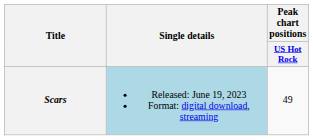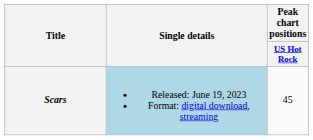 <table class="wikitable plainrowheaders" style="text-align:center">
 <tr>
 <th rowspan="2" scope="col" style="width:10em">Title</th>
 <th rowspan="2" scope="col" style="width:16em">Single details</th>
 <th colspan="1" scope="col">Peak chart positions</th>
 </tr>
 <tr>
 <th scope="col" style="width:3em;font-size:90%;"><a href='#'>US Hot Rock</a><br></th>
 </tr>
 <tr>
 <th scope="row"><em>Scars</em></th>
 <td style="background: lightblue;"><br><ul><li>Released: June 19, 2023</li><li>Format: <a href='#'>digital download</a>, <a href='#'>streaming</a></li></ul></td>
-<td>49</td>
+<td>45</td>
 </tr>
 </table>
